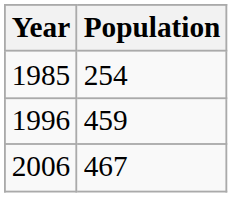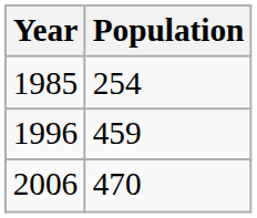 <table class="wikitable">
 <tr>
 <th>Year</th>
 <th>Population</th>
 </tr>
 <tr>
 <td>1985</td>
 <td>254</td>
 </tr>
 <tr>
 <td>1996</td>
 <td>459</td>
 </tr>
 <tr>
 <td>2006</td>
-<td>467</td>
+<td>470</td>
 </tr>
 </table>
